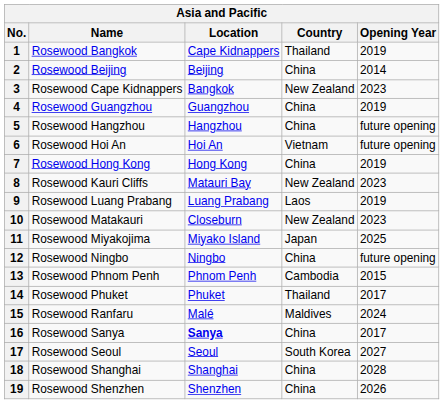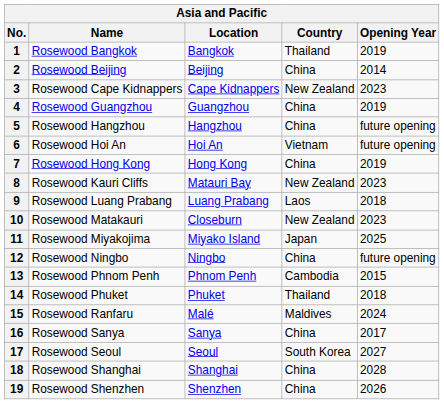 <table class="wikitable sortable">
 <tr>
 <th colspan="6">Asia and Pacific</th>
 </tr>
 <tr>
 <th>No.</th>
 <th>Name</th>
 <th>Location</th>
 <th>Country</th>
 <th>Opening Year</th>
 </tr>
 <tr>
 <th>1</th>
 <td><a href='#'>Rosewood Bangkok</a></td>
-<td><a href='#'>Cape Kidnappers</a></td>
+<td><a href='#'>Bangkok</a></td>
 <td>Thailand</td>
 <td>2019</td>
 </tr>
 <tr>
 <th>2</th>
 <td><a href='#'>Rosewood Beijing</a></td>
 <td><a href='#'>Beijing</a></td>
 <td>China</td>
 <td>2014</td>
 </tr>
 <tr>
 <th>3</th>
 <td>Rosewood Cape Kidnappers</td>
-<td><a href='#'>Bangkok</a></td>
+<td><a href='#'>Cape Kidnappers</a></td>
 <td>New Zealand</td>
 <td>2023</td>
 </tr>
 <tr>
 <th>4</th>
 <td><a href='#'>Rosewood Guangzhou</a></td>
 <td><a href='#'>Guangzhou</a></td>
 <td>China</td>
 <td>2019</td>
 </tr>
 <tr>
 <th>5</th>
 <td>Rosewood Hangzhou</td>
 <td><a href='#'>Hangzhou</a></td>
 <td>China</td>
 <td>future opening</td>
 </tr>
 <tr>
 <th>6</th>
 <td>Rosewood Hoi An</td>
 <td><a href='#'>Hoi An</a></td>
 <td>Vietnam</td>
 <td>future opening</td>
 </tr>
 <tr>
 <th>7</th>
 <td><a href='#'>Rosewood Hong Kong</a></td>
 <td><a href='#'>Hong Kong</a></td>
 <td>China</td>
 <td>2019</td>
 </tr>
 <tr>
 <th>8</th>
 <td>Rosewood Kauri Cliffs</td>
 <td><a href='#'>Matauri Bay</a></td>
 <td>New Zealand</td>
 <td>2023</td>
 </tr>
 <tr>
 <th>9</th>
 <td>Rosewood Luang Prabang</td>
 <td><a href='#'>Luang Prabang</a></td>
 <td>Laos</td>
-<td>2019</td>
+<td>2018</td>
 </tr>
 <tr>
 <th>10</th>
 <td>Rosewood Matakauri</td>
 <td><a href='#'>Closeburn</a></td>
 <td>New Zealand</td>
 <td>2023</td>
 </tr>
 <tr>
 <th>11</th>
 <td>Rosewood Miyakojima</td>
 <td><a href='#'>Miyako Island</a></td>
 <td>Japan</td>
 <td>2025</td>
 </tr>
 <tr>
 <th>12</th>
 <td>Rosewood Ningbo</td>
 <td><a href='#'>Ningbo</a></td>
 <td>China</td>
 <td>future opening</td>
 </tr>
 <tr>
 <th>13</th>
 <td>Rosewood Phnom Penh</td>
 <td><a href='#'>Phnom Penh</a></td>
 <td>Cambodia</td>
 <td>2015</td>
 </tr>
 <tr>
 <th>14</th>
 <td>Rosewood Phuket</td>
 <td><a href='#'>Phuket</a></td>
 <td>Thailand</td>
-<td>2017</td>
+<td>2018</td>
 </tr>
 <tr>
 <th>15</th>
 <td>Rosewood Ranfaru</td>
 <td><a href='#'>Malé</a></td>
 <td>Maldives</td>
 <td>2024</td>
 </tr>
 <tr>
 <th>16</th>
 <td>Rosewood Sanya</td>
-<td><strong><a href='#'>Sanya</a></strong></td>
+<td><a href='#'>Sanya</a></td>
 <td>China</td>
 <td>2017</td>
 </tr>
 <tr>
 <th>17</th>
 <td>Rosewood Seoul</td>
 <td><a href='#'>Seoul</a></td>
 <td>South Korea</td>
 <td>2027</td>
 </tr>
 <tr>
 <th>18</th>
 <td>Rosewood Shanghai</td>
 <td><a href='#'>Shanghai</a></td>
 <td>China</td>
 <td>2028</td>
 </tr>
 <tr>
 <th>19</th>
 <td>Rosewood Shenzhen</td>
 <td><a href='#'>Shenzhen</a></td>
 <td>China</td>
 <td>2026</td>
 </tr>
 </table>
